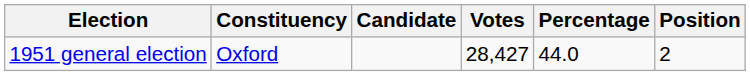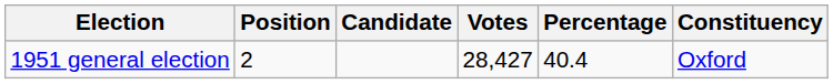 <table class="wikitable sortable">
 <tr>
 <th>Election</th>
-<th>Constituency</th>
+<th>Position</th>
 <th>Candidate</th>
 <th>Votes</th>
 <th>Percentage</th>
-<th>Position</th>
+<th>Constituency</th>
 </tr>
 <tr>
 <td><a href='#'>1951 general election</a></td>
-<td><a href='#'>Oxford</a></td>
+<td>2</td>
 <td></td>
 <td>28,427</td>
-<td>44.0</td>
-<td>2</td>
+<td>40.4</td>
+<td><a href='#'>Oxford</a></td>
 </tr>
 </table>
